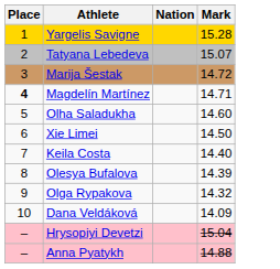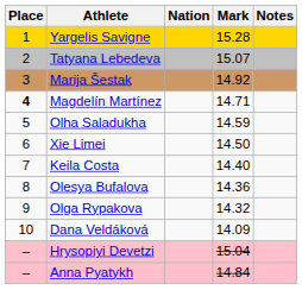 <table class="wikitable sortable" style="text-align:center">
 <tr>
 <th>Place</th>
 <th>Athlete</th>
 <th>Nation</th>
 <th>Mark</th>
+<th>Notes</th>
 </tr>
 <tr bgcolor=gold>
 <td>1</td>
 <td align=left><a href='#'>Yargelis Savigne</a></td>
 <td align=left></td>
 <td>15.28</td>
+<td> </td>
 </tr>
 <tr bgcolor=silver>
 <td>2</td>
 <td align=left><a href='#'>Tatyana Lebedeva</a></td>
 <td align=left></td>
 <td>15.07</td>
+<td></td>
 </tr>
 <tr bgcolor=cc9966>
 <td>3</td>
 <td align=left><a href='#'>Marija Šestak</a></td>
 <td align=left></td>
-<td>14.72</td>
+<td>14.92</td>
+<td></td>
 </tr>
 <tr>
 <td><strong>4</strong></td>
 <td align=left><a href='#'>Magdelín Martínez</a></td>
 <td align=left></td>
 <td>14.71</td>
+<td></td>
 </tr>
 <tr>
 <td>5</td>
 <td align=left><a href='#'>Olha Saladukha</a></td>
 <td align=left></td>
-<td>14.60</td>
+<td>14.59</td>
+<td></td>
 </tr>
 <tr>
 <td>6</td>
 <td align=left><a href='#'>Xie Limei</a></td>
 <td align=left></td>
 <td>14.50</td>
+<td></td>
 </tr>
 <tr>
 <td>7</td>
 <td align=left><a href='#'>Keila Costa</a></td>
 <td align=left></td>
 <td>14.40</td>
+<td></td>
 </tr>
 <tr>
 <td>8</td>
 <td align=left><a href='#'>Olesya Bufalova</a></td>
 <td align=left></td>
-<td>14.39</td>
+<td>14.36</td>
+<td></td>
 </tr>
 <tr>
 <td>9</td>
 <td align=left><a href='#'>Olga Rypakova</a></td>
 <td align=left></td>
 <td>14.32</td>
+<td></td>
 </tr>
 <tr>
 <td>10</td>
 <td align=left><a href='#'>Dana Veldáková</a></td>
 <td align=left></td>
 <td>14.09</td>
+<td></td>
 </tr>
 <tr bgcolor=pink>
 <td>–</td>
 <td align=left><a href='#'>Hrysopiyi Devetzi</a></td>
 <td align=left></td>
 <td><s>15.04</s></td>
+<td></td>
 </tr>
 <tr bgcolor=pink>
 <td>–</td>
 <td align=left><a href='#'>Anna Pyatykh</a></td>
 <td align=left></td>
-<td><s>14.88</s></td>
+<td><s>14.84</s></td>
+<td></td>
 </tr>
 </table>
